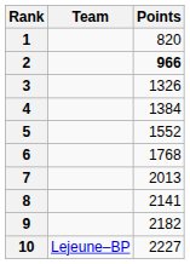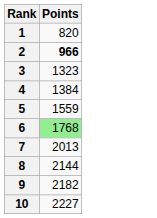 <table class="wikitable">
 <tr>
 <th scope="col">Rank</th>
-<th scope="col">Team</th>
 <th scope="col">Points</th>
 </tr>
 <tr>
 <th scope="row">1</th>
-<td></td>
 <td style="text-align:right;">820</td>
 </tr>
 <tr>
 <th scope="row">2</th>
-<td></td>
 <td style="text-align:right;"><strong>966</strong></td>
 </tr>
 <tr>
 <th scope="row">3</th>
-<td></td>
-<td style="text-align:right;">1326</td>
+<td style="text-align:right;">1323</td>
 </tr>
 <tr>
 <th scope="row">4</th>
-<td></td>
 <td style="text-align:right;">1384</td>
 </tr>
 <tr>
 <th scope="row">5</th>
-<td></td>
-<td style="text-align:right;">1552</td>
+<td style="text-align:right;">1559</td>
 </tr>
 <tr>
 <th scope="row">6</th>
-<td></td>
-<td style="text-align:right;">1768</td>
+<td style="background: lightgreen; text-align:right;">1768</td>
 </tr>
 <tr>
 <th scope="row">7</th>
-<td></td>
 <td style="text-align:right;">2013</td>
 </tr>
 <tr>
 <th scope="row">8</th>
-<td></td>
-<td style="text-align:right;">2141</td>
+<td style="text-align:right;">2144</td>
 </tr>
 <tr>
 <th scope="row">9</th>
-<td></td>
 <td style="text-align:right;">2182</td>
 </tr>
 <tr>
 <th scope="row">10</th>
-<td><a href='#'>Lejeune–BP</a></td>
 <td style="text-align:right;">2227</td>
 </tr>
 </table>
